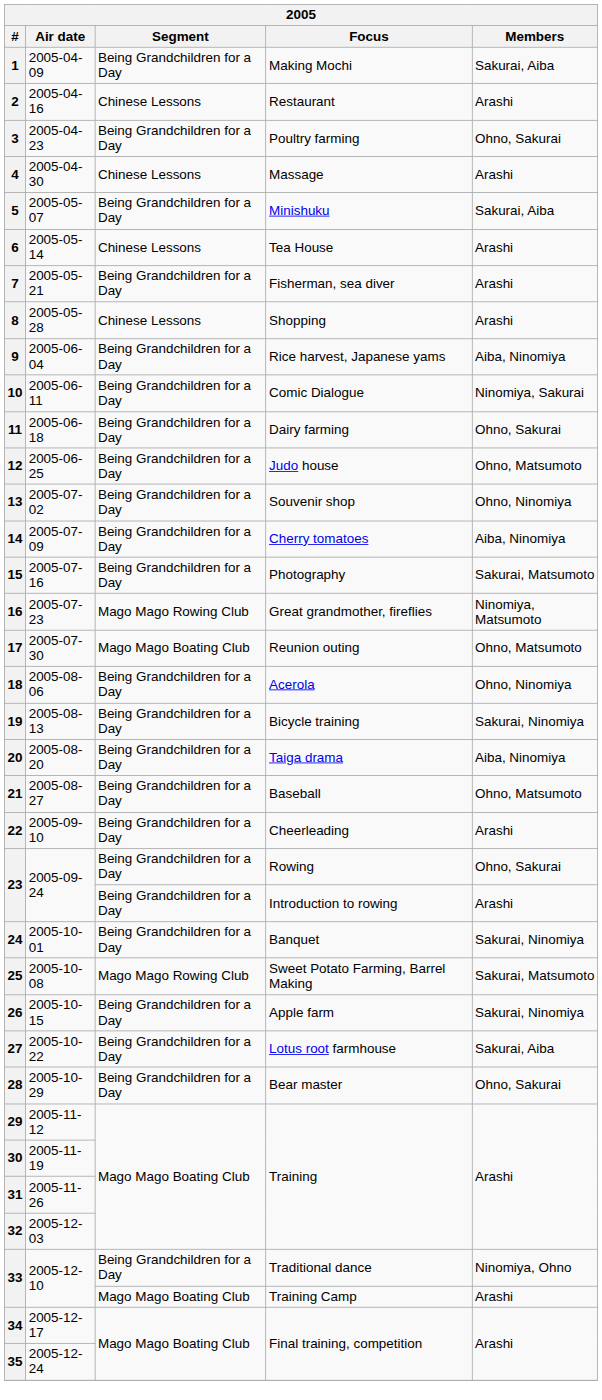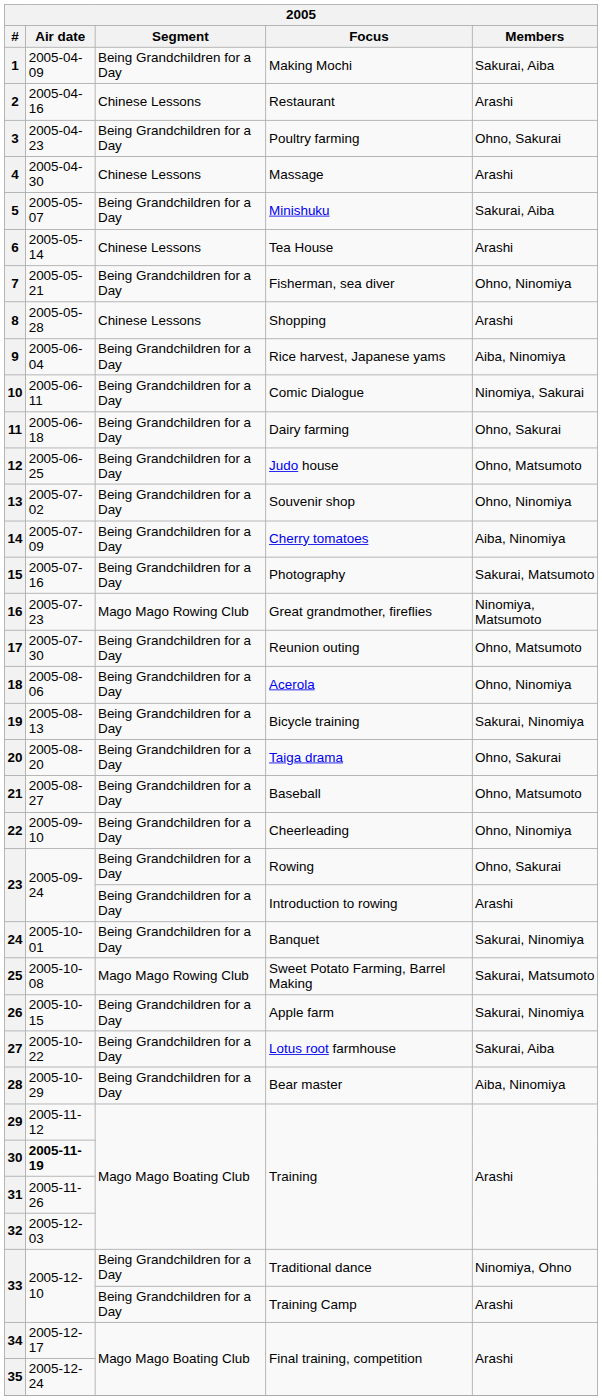 <table class="wikitable" style="clear:none; font-size:100%; padding:0 auto; width:80%; margin:auto align: left">
 <tr>
 <th colspan=5>2005</th>
 </tr>
 <tr>
 <th>#</th>
 <th>Air date</th>
 <th>Segment</th>
 <th>Focus</th>
 <th>Members</th>
 </tr>
 <tr>
 <th>1</th>
 <td>2005-04-09</td>
 <td>Being Grandchildren for a Day</td>
 <td>Making Mochi</td>
 <td>Sakurai, Aiba</td>
 </tr>
 <tr>
 <th>2</th>
 <td>2005-04-16</td>
 <td>Chinese Lessons</td>
 <td>Restaurant</td>
 <td>Arashi</td>
 </tr>
 <tr>
 <th>3</th>
 <td>2005-04-23</td>
 <td>Being Grandchildren for a Day</td>
 <td>Poultry farming</td>
 <td>Ohno, Sakurai</td>
 </tr>
 <tr>
 <th>4</th>
 <td>2005-04-30</td>
 <td>Chinese Lessons</td>
 <td>Massage</td>
 <td>Arashi</td>
 </tr>
 <tr>
 <th>5</th>
 <td>2005-05-07</td>
 <td>Being Grandchildren for a Day</td>
 <td><a href='#'>Minishuku</a></td>
 <td>Sakurai, Aiba</td>
 </tr>
 <tr>
 <th>6</th>
 <td>2005-05-14</td>
 <td>Chinese Lessons</td>
 <td>Tea House</td>
 <td>Arashi</td>
 </tr>
 <tr>
 <th>7</th>
 <td>2005-05-21</td>
 <td>Being Grandchildren for a Day</td>
 <td>Fisherman, sea diver</td>
-<td>Arashi</td>
+<td>Ohno, Ninomiya</td>
 </tr>
 <tr>
 <th>8</th>
 <td>2005-05-28</td>
 <td>Chinese Lessons</td>
 <td>Shopping</td>
 <td>Arashi</td>
 </tr>
 <tr>
 <th>9</th>
 <td>2005-06-04</td>
 <td>Being Grandchildren for a Day</td>
 <td>Rice harvest, Japanese yams</td>
 <td>Aiba, Ninomiya</td>
 </tr>
 <tr>
 <th>10</th>
 <td>2005-06-11</td>
 <td>Being Grandchildren for a Day</td>
 <td>Comic Dialogue</td>
 <td>Ninomiya, Sakurai</td>
 </tr>
 <tr>
 <th>11</th>
 <td>2005-06-18</td>
 <td>Being Grandchildren for a Day</td>
 <td>Dairy farming</td>
 <td>Ohno, Sakurai</td>
 </tr>
 <tr>
 <th>12</th>
 <td>2005-06-25</td>
 <td>Being Grandchildren for a Day</td>
 <td><a href='#'>Judo</a> house</td>
 <td>Ohno, Matsumoto</td>
 </tr>
 <tr>
 <th>13</th>
 <td>2005-07-02</td>
 <td>Being Grandchildren for a Day</td>
 <td>Souvenir shop</td>
 <td>Ohno, Ninomiya</td>
 </tr>
 <tr>
 <th>14</th>
 <td>2005-07-09</td>
 <td>Being Grandchildren for a Day</td>
 <td><a href='#'>Cherry tomatoes</a></td>
 <td>Aiba, Ninomiya</td>
 </tr>
 <tr>
 <th>15</th>
 <td>2005-07-16</td>
 <td>Being Grandchildren for a Day</td>
 <td>Photography</td>
 <td>Sakurai, Matsumoto</td>
 </tr>
 <tr>
 <th>16</th>
 <td>2005-07-23</td>
 <td>Mago Mago Rowing Club</td>
 <td>Great grandmother, fireflies</td>
 <td>Ninomiya, Matsumoto</td>
 </tr>
 <tr>
 <th>17</th>
 <td>2005-07-30</td>
-<td>Mago Mago Boating Club</td>
+<td>Being Grandchildren for a Day</td>
 <td>Reunion outing</td>
 <td>Ohno, Matsumoto</td>
 </tr>
 <tr>
 <th>18</th>
 <td>2005-08-06</td>
 <td>Being Grandchildren for a Day</td>
 <td><a href='#'>Acerola</a></td>
 <td>Ohno, Ninomiya</td>
 </tr>
 <tr>
 <th>19</th>
 <td>2005-08-13</td>
 <td>Being Grandchildren for a Day</td>
 <td>Bicycle training</td>
 <td>Sakurai, Ninomiya</td>
 </tr>
 <tr>
 <th>20</th>
 <td>2005-08-20</td>
 <td>Being Grandchildren for a Day</td>
 <td><a href='#'>Taiga drama</a></td>
-<td>Aiba, Ninomiya</td>
+<td>Ohno, Sakurai</td>
 </tr>
 <tr>
 <th>21</th>
 <td>2005-08-27</td>
 <td>Being Grandchildren for a Day</td>
 <td>Baseball</td>
 <td>Ohno, Matsumoto</td>
 </tr>
 <tr>
 <th>22</th>
 <td>2005-09-10</td>
 <td>Being Grandchildren for a Day</td>
 <td>Cheerleading</td>
-<td>Arashi</td>
+<td>Ohno, Ninomiya</td>
 </tr>
 <tr>
 <th rowspan="2">23</th>
 <td rowspan="2">2005-09-24</td>
 <td>Being Grandchildren for a Day</td>
 <td>Rowing</td>
 <td>Ohno, Sakurai</td>
 </tr>
 <tr>
 <td>Being Grandchildren for a Day</td>
 <td>Introduction to rowing</td>
 <td>Arashi</td>
 </tr>
 <tr>
 <th>24</th>
 <td>2005-10-01</td>
 <td>Being Grandchildren for a Day</td>
 <td>Banquet</td>
 <td>Sakurai, Ninomiya</td>
 </tr>
 <tr>
 <th>25</th>
 <td>2005-10-08</td>
 <td>Mago Mago Rowing Club</td>
 <td>Sweet Potato Farming, Barrel Making</td>
 <td>Sakurai, Matsumoto</td>
 </tr>
 <tr>
 <th>26</th>
 <td>2005-10-15</td>
 <td>Being Grandchildren for a Day</td>
 <td>Apple farm</td>
 <td>Sakurai, Ninomiya</td>
 </tr>
 <tr>
 <th>27</th>
 <td>2005-10-22</td>
 <td>Being Grandchildren for a Day</td>
 <td><a href='#'>Lotus root</a> farmhouse</td>
 <td>Sakurai, Aiba</td>
 </tr>
 <tr>
 <th>28</th>
 <td>2005-10-29</td>
 <td>Being Grandchildren for a Day</td>
 <td>Bear master</td>
-<td>Ohno, Sakurai</td>
+<td>Aiba, Ninomiya</td>
 </tr>
 <tr>
 <th>29</th>
 <td>2005-11-12</td>
 <td rowspan="4">Mago Mago Boating Club</td>
 <td rowspan="4">Training</td>
 <td rowspan="4">Arashi</td>
 </tr>
 <tr>
 <th>30</th>
-<td>2005-11-19</td>
+<td><strong>2005-11-19</strong></td>
 </tr>
 <tr>
 <th>31</th>
 <td>2005-11-26</td>
 </tr>
 <tr>
 <th>32</th>
 <td>2005-12-03</td>
 </tr>
 <tr>
 <th rowspan="2">33</th>
 <td rowspan="2">2005-12-10</td>
 <td>Being Grandchildren for a Day</td>
 <td>Traditional dance</td>
 <td>Ninomiya, Ohno</td>
 </tr>
 <tr>
-<td>Mago Mago Boating Club</td>
+<td>Being Grandchildren for a Day</td>
 <td>Training Camp</td>
 <td>Arashi</td>
 </tr>
 <tr>
 <th>34</th>
 <td>2005-12-17</td>
 <td rowspan="2">Mago Mago Boating Club</td>
 <td rowspan="2">Final training, competition</td>
 <td rowspan="2">Arashi</td>
 </tr>
 <tr>
 <th>35</th>
 <td>2005-12-24</td>
 </tr>
 <tr>
 </tr>
 </table>
